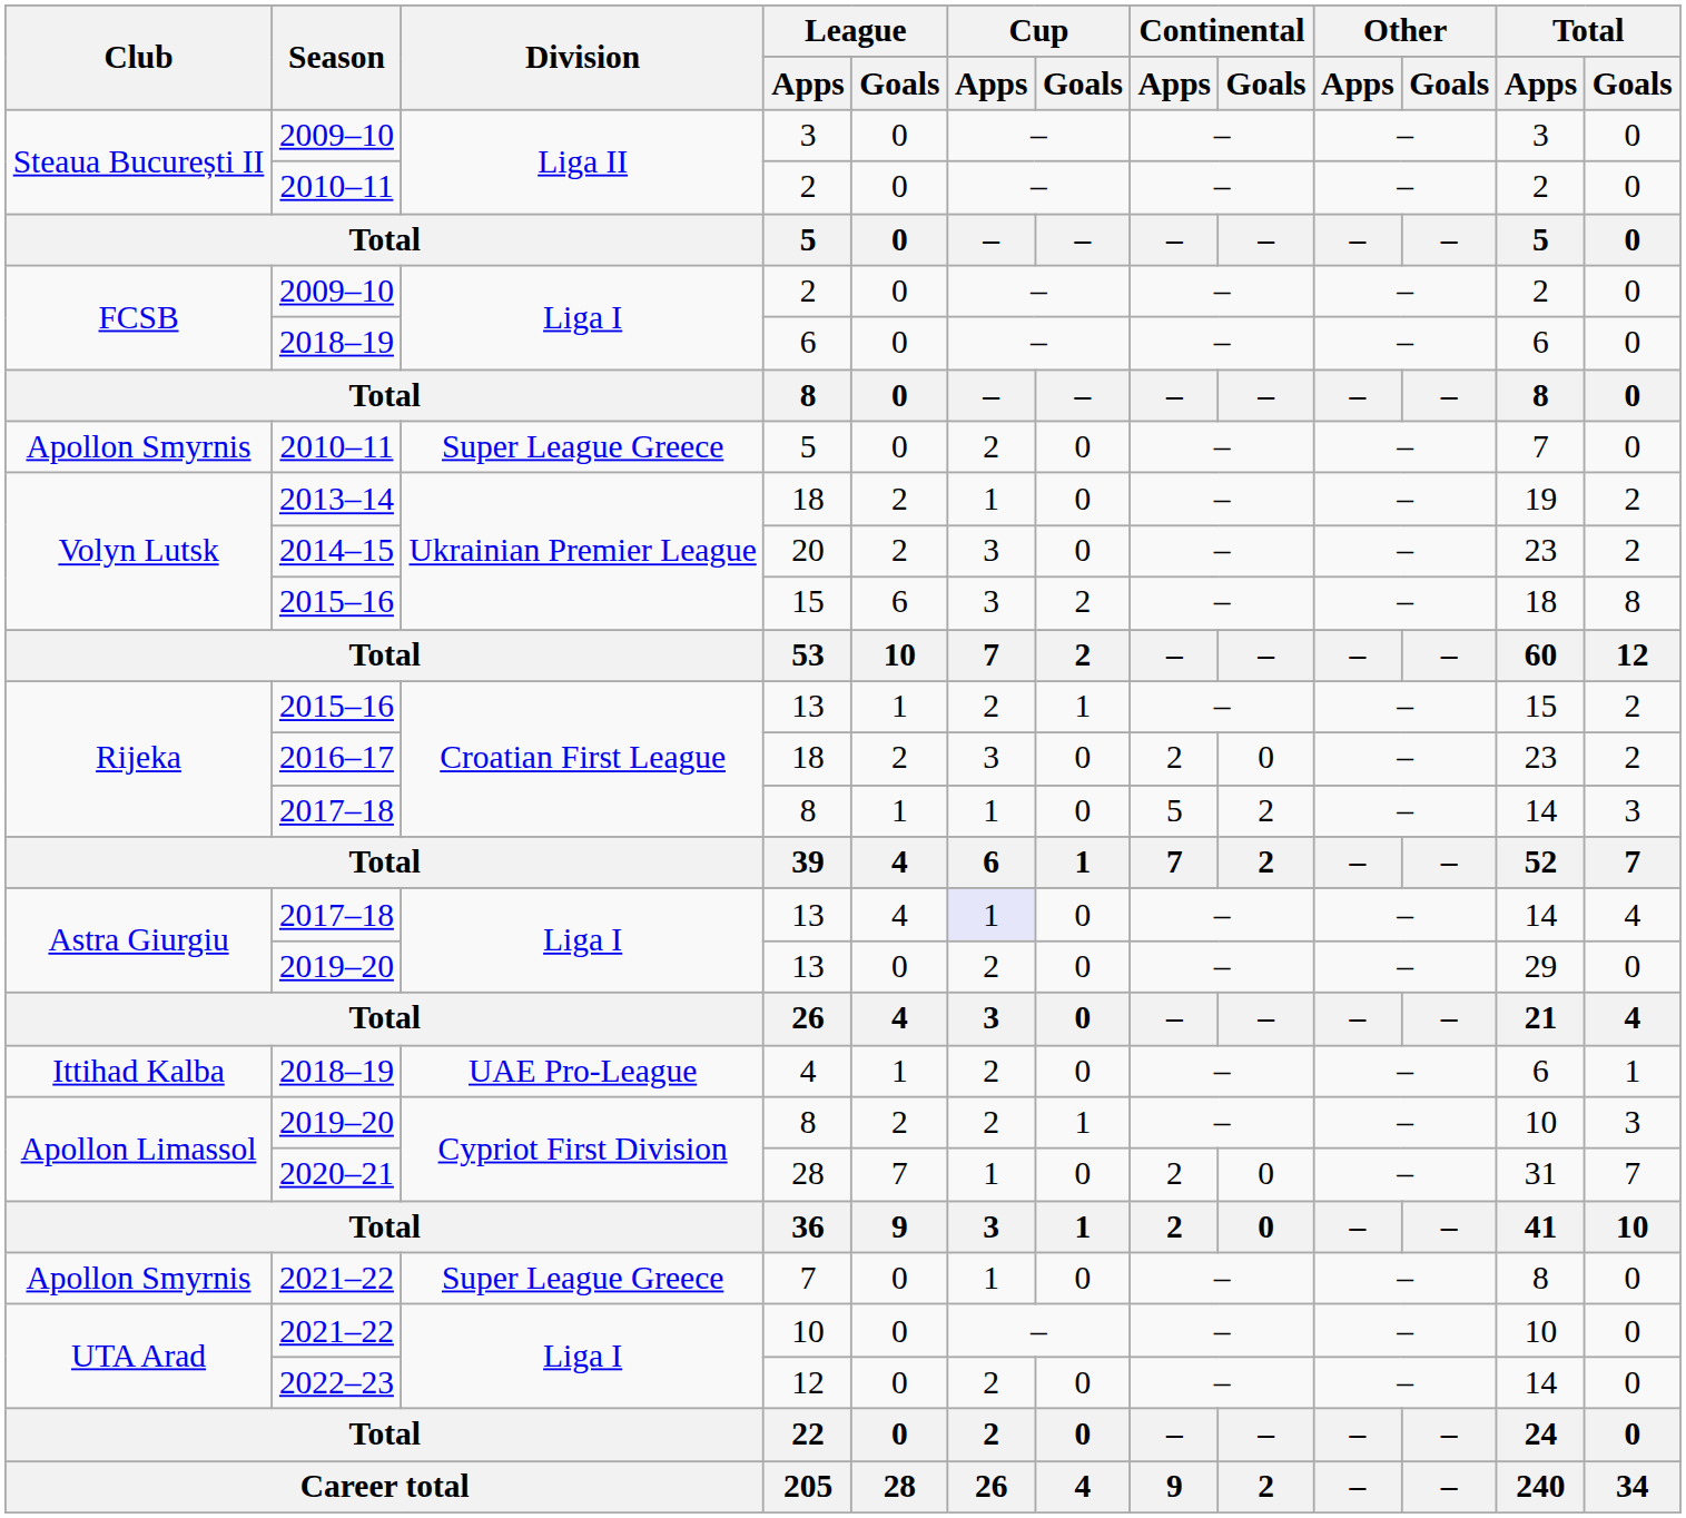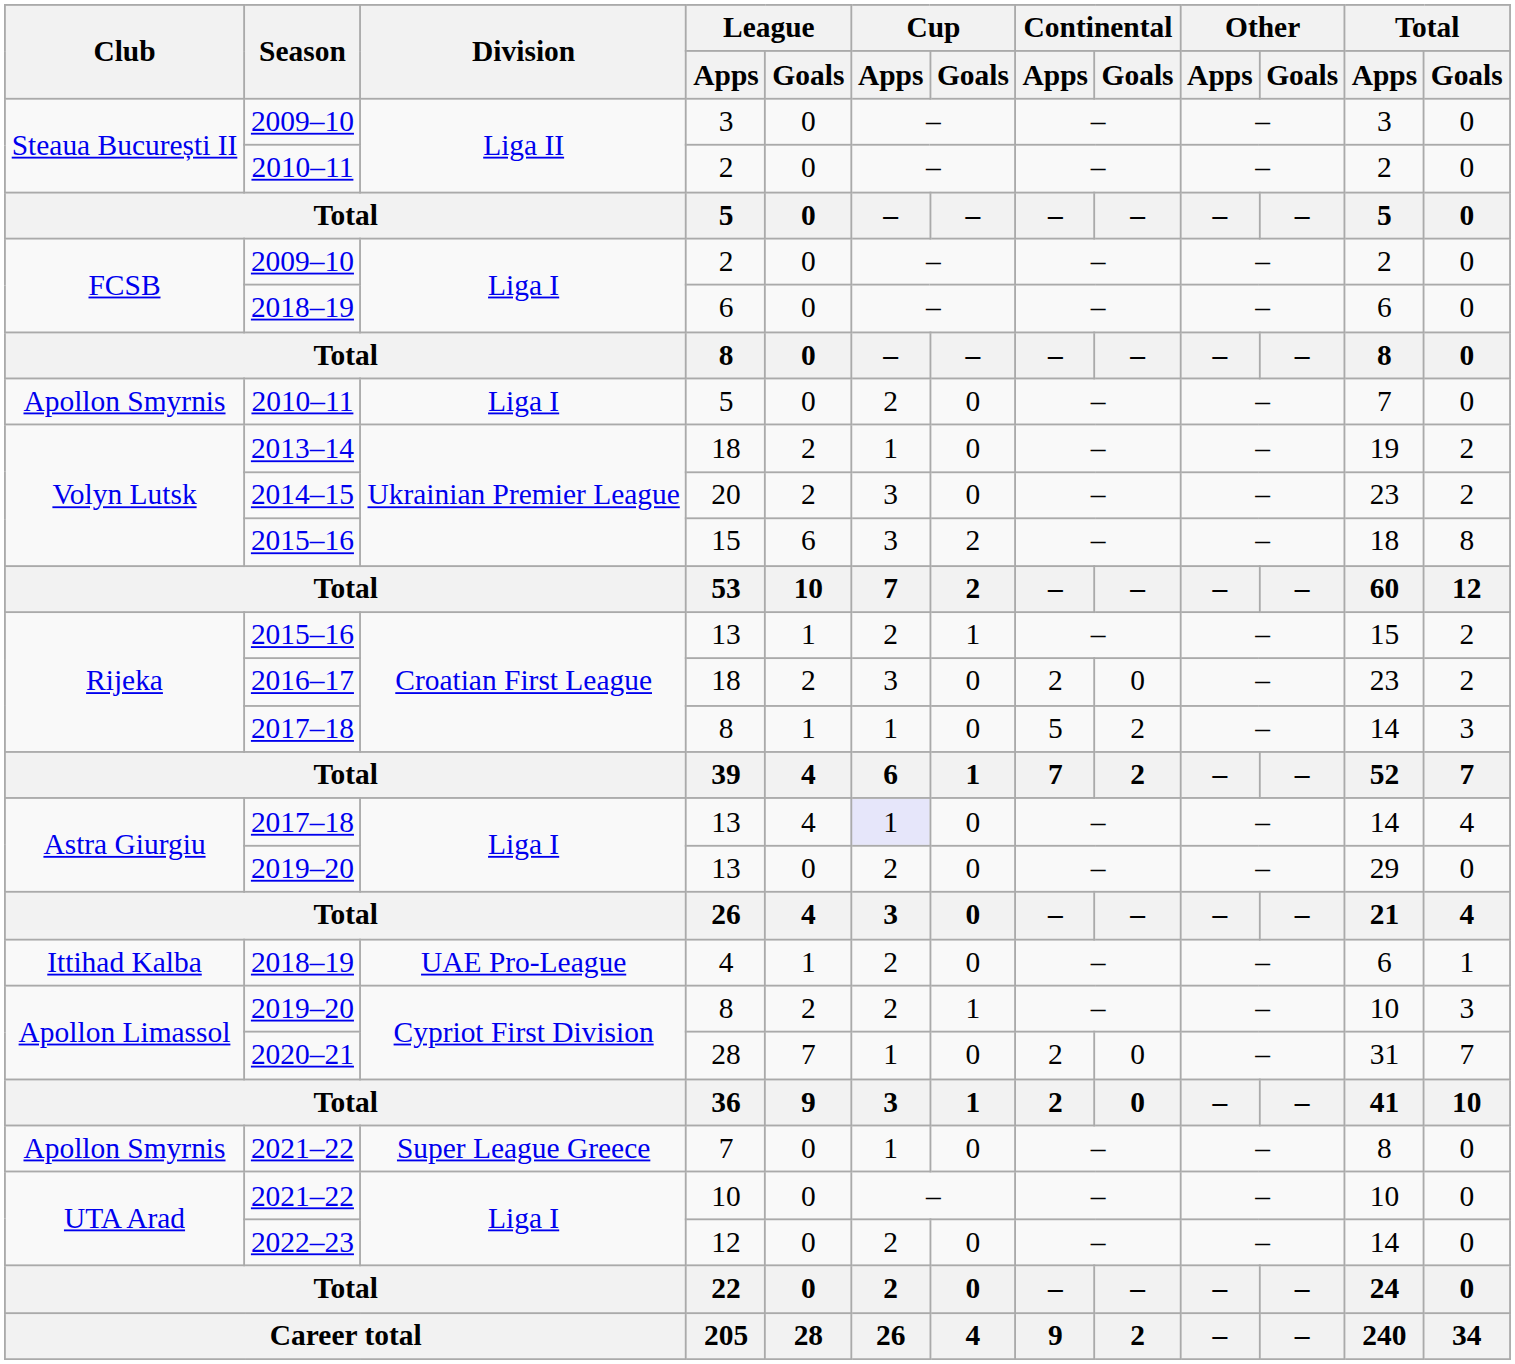 <table class="wikitable" style="text-align:center">
 <tr>
 <th rowspan="2">Club</th>
 <th rowspan="2">Season</th>
 <th rowspan="2">Division</th>
 <th colspan="2">League</th>
 <th colspan="2">Cup</th>
 <th colspan="2">Continental</th>
 <th colspan="2">Other</th>
 <th colspan="2">Total</th>
 </tr>
 <tr>
 <th>Apps</th>
 <th>Goals</th>
 <th>Apps</th>
 <th>Goals</th>
 <th>Apps</th>
 <th>Goals</th>
 <th>Apps</th>
 <th>Goals</th>
 <th>Apps</th>
 <th>Goals</th>
 </tr>
 <tr>
 <td rowspan="2"><a href='#'>Steaua București II</a></td>
 <td><a href='#'>2009–10</a></td>
 <td rowspan="2"><a href='#'>Liga II</a></td>
 <td>3</td>
 <td>0</td>
 <td colspan="2">–</td>
 <td colspan="2">–</td>
 <td colspan="2">–</td>
 <td>3</td>
 <td>0</td>
 </tr>
 <tr>
 <td><a href='#'>2010–11</a></td>
 <td>2</td>
 <td>0</td>
 <td colspan="2">–</td>
 <td colspan="2">–</td>
 <td colspan="2">–</td>
 <td>2</td>
 <td>0</td>
 </tr>
 <tr>
 <th colspan=3>Total</th>
 <th>5</th>
 <th>0</th>
 <th>–</th>
 <th>–</th>
 <th>–</th>
 <th>–</th>
 <th>–</th>
 <th>–</th>
 <th>5</th>
 <th>0</th>
 </tr>
 <tr>
 <td rowspan="2"><a href='#'>FCSB</a></td>
 <td><a href='#'>2009–10</a></td>
 <td rowspan="2"><a href='#'>Liga I</a></td>
 <td>2</td>
 <td>0</td>
 <td colspan="2">–</td>
 <td colspan="2">–</td>
 <td colspan="2">–</td>
 <td>2</td>
 <td>0</td>
 </tr>
 <tr>
 <td><a href='#'>2018–19</a></td>
 <td>6</td>
 <td>0</td>
 <td colspan="2">–</td>
 <td colspan="2">–</td>
 <td colspan="2">–</td>
 <td>6</td>
 <td>0</td>
 </tr>
 <tr>
 <th colspan=3>Total</th>
 <th>8</th>
 <th>0</th>
 <th>–</th>
 <th>–</th>
 <th>–</th>
 <th>–</th>
 <th>–</th>
 <th>–</th>
 <th>8</th>
 <th>0</th>
 </tr>
 <tr>
 <td rowspan="1"><a href='#'>Apollon Smyrnis</a></td>
 <td><a href='#'>2010–11</a></td>
-<td rowspan="1"><a href='#'>Super League Greece</a></td>
+<td rowspan="1"><a href='#'>Liga I</a></td>
 <td>5</td>
 <td>0</td>
 <td>2</td>
 <td>0</td>
 <td colspan="2">–</td>
 <td colspan="2">–</td>
 <td>7</td>
 <td>0</td>
 </tr>
 <tr>
 <td rowspan="3"><a href='#'>Volyn Lutsk</a></td>
 <td><a href='#'>2013–14</a></td>
 <td rowspan="3"><a href='#'>Ukrainian Premier League</a></td>
 <td>18</td>
 <td>2</td>
 <td>1</td>
 <td>0</td>
 <td colspan="2">–</td>
 <td colspan="2">–</td>
 <td>19</td>
 <td>2</td>
 </tr>
 <tr>
 <td><a href='#'>2014–15</a></td>
 <td>20</td>
 <td>2</td>
 <td>3</td>
 <td>0</td>
 <td colspan="2">–</td>
 <td colspan="2">–</td>
 <td>23</td>
 <td>2</td>
 </tr>
 <tr>
 <td><a href='#'>2015–16</a></td>
 <td>15</td>
 <td>6</td>
 <td>3</td>
 <td>2</td>
 <td colspan="2">–</td>
 <td colspan="2">–</td>
 <td>18</td>
 <td>8</td>
 </tr>
 <tr>
 <th colspan=3>Total</th>
 <th>53</th>
 <th>10</th>
 <th>7</th>
 <th>2</th>
 <th>–</th>
 <th>–</th>
 <th>–</th>
 <th>–</th>
 <th>60</th>
 <th>12</th>
 </tr>
 <tr>
 <td rowspan="3"><a href='#'>Rijeka</a></td>
 <td><a href='#'>2015–16</a></td>
 <td rowspan="3"><a href='#'>Croatian First League</a></td>
 <td>13</td>
 <td>1</td>
 <td>2</td>
 <td>1</td>
 <td colspan="2">–</td>
 <td colspan="2">–</td>
 <td>15</td>
 <td>2</td>
 </tr>
 <tr>
 <td><a href='#'>2016–17</a></td>
 <td>18</td>
 <td>2</td>
 <td>3</td>
 <td>0</td>
 <td>2</td>
 <td>0</td>
 <td colspan="2">–</td>
 <td>23</td>
 <td>2</td>
 </tr>
 <tr>
 <td><a href='#'>2017–18</a></td>
 <td>8</td>
 <td>1</td>
 <td>1</td>
 <td>0</td>
 <td>5</td>
 <td>2</td>
 <td colspan="2">–</td>
 <td>14</td>
 <td>3</td>
 </tr>
 <tr>
 <th colspan=3>Total</th>
 <th>39</th>
 <th>4</th>
 <th>6</th>
 <th>1</th>
 <th>7</th>
 <th>2</th>
 <th>–</th>
 <th>–</th>
 <th>52</th>
 <th>7</th>
 </tr>
 <tr>
 <td rowspan="2"><a href='#'>Astra Giurgiu</a></td>
 <td><a href='#'>2017–18</a></td>
 <td rowspan="2"><a href='#'>Liga I</a></td>
 <td>13</td>
 <td>4</td>
 <td style="background: lavender;">1</td>
 <td>0</td>
 <td colspan="2">–</td>
 <td colspan="2">–</td>
 <td>14</td>
 <td>4</td>
 </tr>
 <tr>
 <td><a href='#'>2019–20</a></td>
 <td>13</td>
 <td>0</td>
 <td>2</td>
 <td>0</td>
 <td colspan="2">–</td>
 <td colspan="2">–</td>
 <td>29</td>
 <td>0</td>
 </tr>
 <tr>
 <th colspan=3>Total</th>
 <th>26</th>
 <th>4</th>
 <th>3</th>
 <th>0</th>
 <th>–</th>
 <th>–</th>
 <th>–</th>
 <th>–</th>
 <th>21</th>
 <th>4</th>
 </tr>
 <tr>
 <td rowspan="1"><a href='#'>Ittihad Kalba</a></td>
 <td><a href='#'>2018–19</a></td>
 <td rowspan="1"><a href='#'>UAE Pro-League</a></td>
 <td>4</td>
 <td>1</td>
 <td>2</td>
 <td>0</td>
 <td colspan="2">–</td>
 <td colspan="2">–</td>
 <td>6</td>
 <td>1</td>
 </tr>
 <tr>
 <td rowspan="2"><a href='#'>Apollon Limassol</a></td>
 <td><a href='#'>2019–20</a></td>
 <td rowspan="2"><a href='#'>Cypriot First Division</a></td>
 <td>8</td>
 <td>2</td>
 <td>2</td>
 <td>1</td>
 <td colspan="2">–</td>
 <td colspan="2">–</td>
 <td>10</td>
 <td>3</td>
 </tr>
 <tr>
 <td><a href='#'>2020–21</a></td>
 <td>28</td>
 <td>7</td>
 <td>1</td>
 <td>0</td>
 <td>2</td>
 <td>0</td>
 <td colspan="2">–</td>
 <td>31</td>
 <td>7</td>
 </tr>
 <tr>
 <th colspan=3>Total</th>
 <th>36</th>
 <th>9</th>
 <th>3</th>
 <th>1</th>
 <th>2</th>
 <th>0</th>
 <th>–</th>
 <th>–</th>
 <th>41</th>
 <th>10</th>
 </tr>
 <tr>
 <td rowspan="1"><a href='#'>Apollon Smyrnis</a></td>
 <td><a href='#'>2021–22</a></td>
 <td rowspan="1"><a href='#'>Super League Greece</a></td>
 <td>7</td>
 <td>0</td>
 <td>1</td>
 <td>0</td>
 <td colspan="2">–</td>
 <td colspan="2">–</td>
 <td>8</td>
 <td>0</td>
 </tr>
 <tr>
 <td rowspan="2"><a href='#'>UTA Arad</a></td>
 <td><a href='#'>2021–22</a></td>
 <td rowspan="2"><a href='#'>Liga I</a></td>
 <td>10</td>
 <td>0</td>
 <td colspan="2">–</td>
 <td colspan="2">–</td>
 <td colspan="2">–</td>
 <td>10</td>
 <td>0</td>
 </tr>
 <tr>
 <td><a href='#'>2022–23</a></td>
 <td>12</td>
 <td>0</td>
 <td>2</td>
 <td>0</td>
 <td colspan="2">–</td>
 <td colspan="2">–</td>
 <td>14</td>
 <td>0</td>
 </tr>
 <tr>
 <th colspan=3>Total</th>
 <th>22</th>
 <th>0</th>
 <th>2</th>
 <th>0</th>
 <th>–</th>
 <th>–</th>
 <th>–</th>
 <th>–</th>
 <th>24</th>
 <th>0</th>
 </tr>
 <tr>
 <th colspan=3>Career total</th>
 <th>205</th>
 <th>28</th>
 <th>26</th>
 <th>4</th>
 <th>9</th>
 <th>2</th>
 <th>–</th>
 <th>–</th>
 <th>240</th>
 <th>34</th>
 </tr>
 </table>
